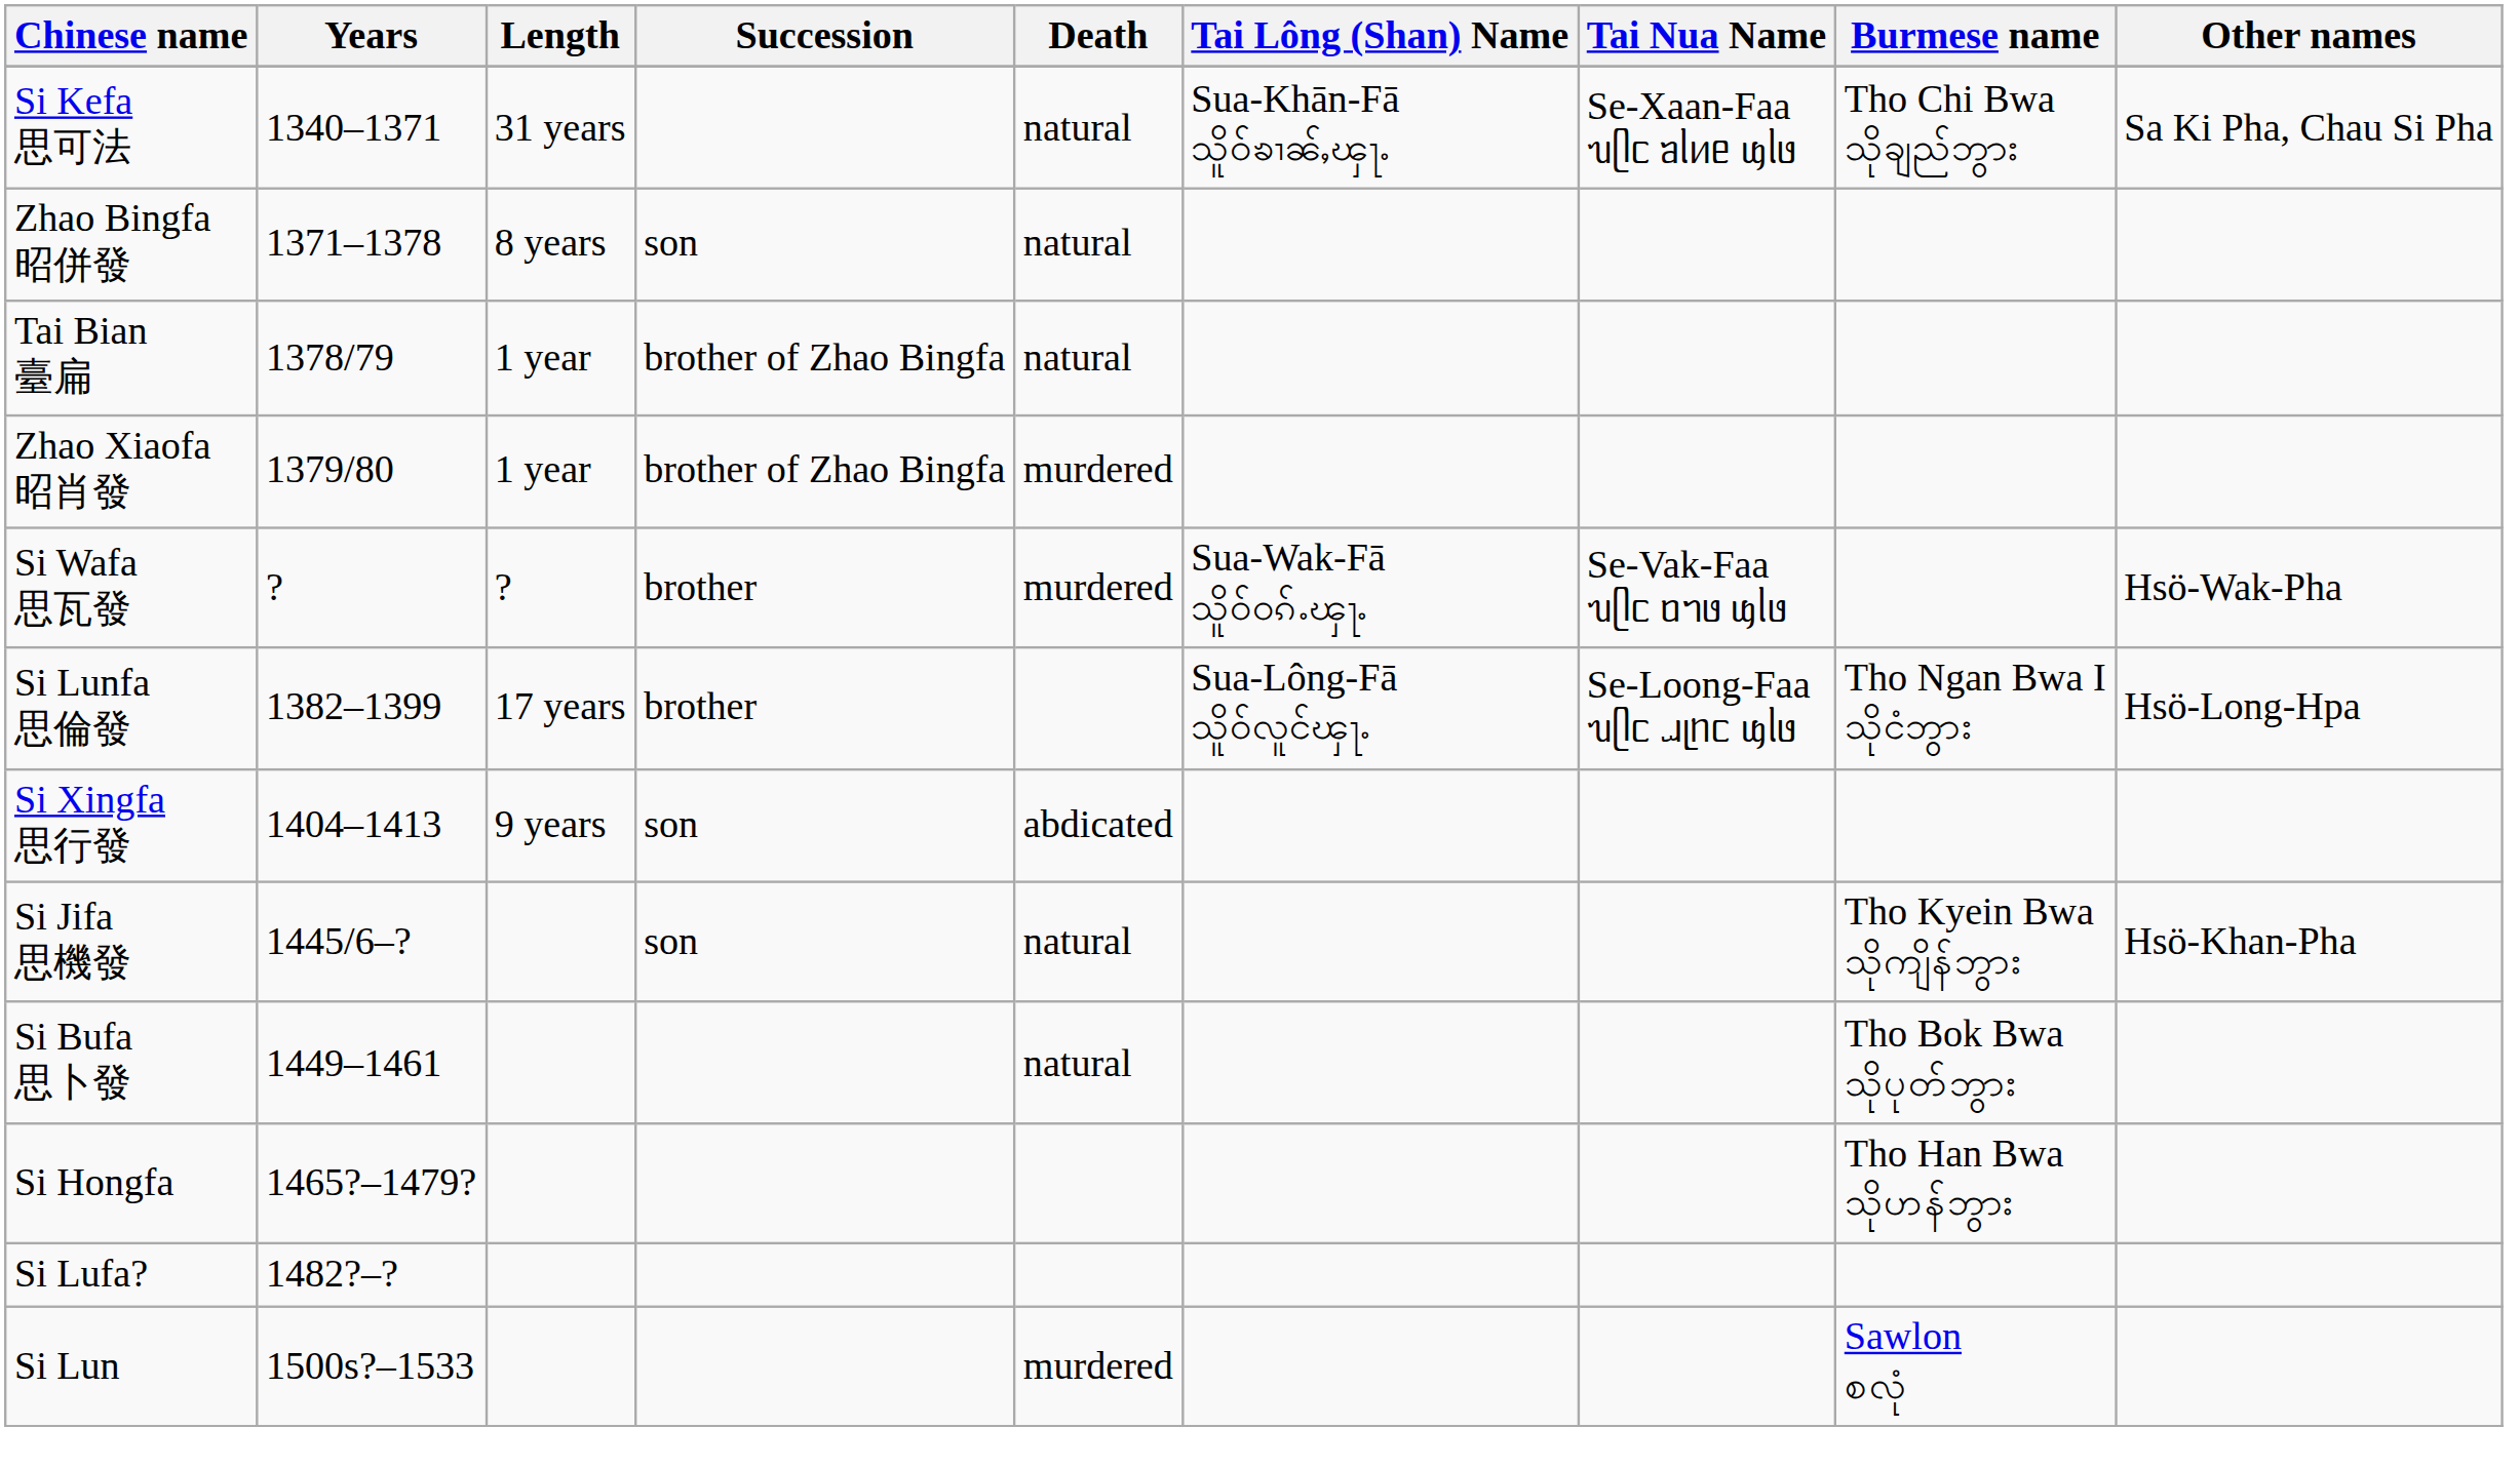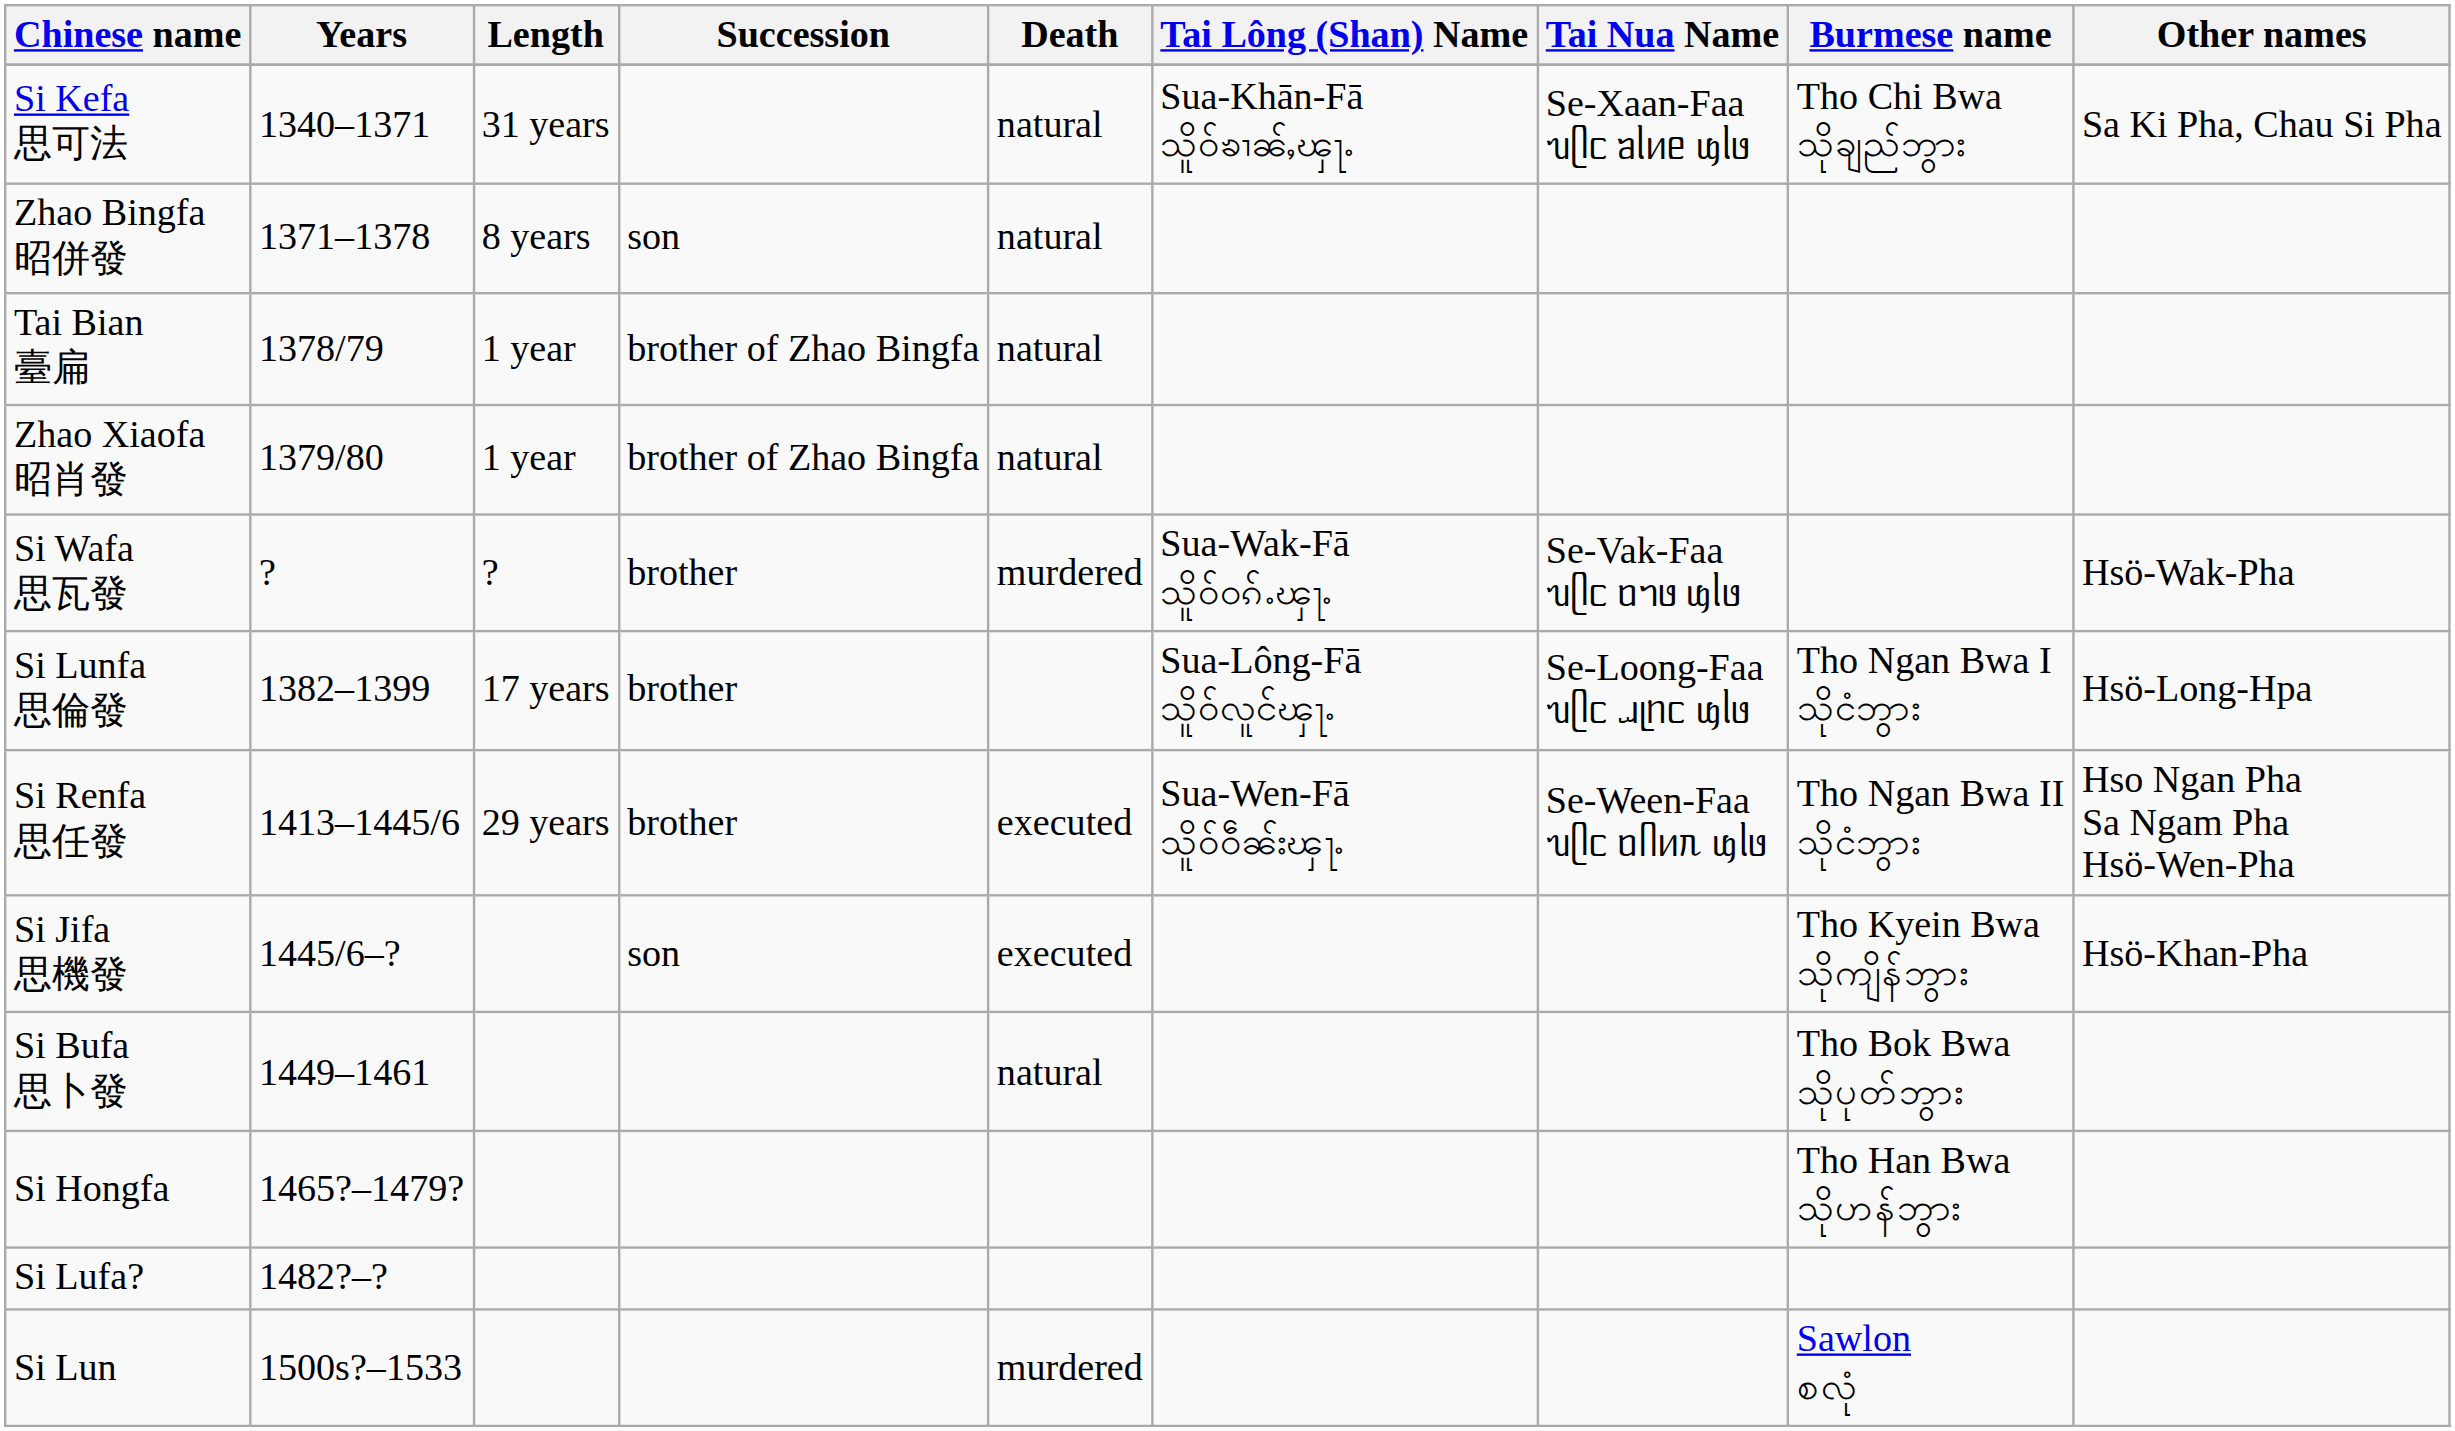 <table class="wikitable">
 <tr>
 <th><a href='#'>Chinese</a> name</th>
 <th>Years</th>
 <th>Length</th>
 <th>Succession</th>
 <th>Death</th>
 <th><a href='#'>Tai Lông (Shan)</a> Name</th>
 <th><a href='#'>Tai Nua</a> Name</th>
 <th><a href='#'>Burmese</a> name</th>
 <th>Other names</th>
 </tr>
 <tr>
 </tr>
 <tr --->
 <td><a href='#'>Si Kefa</a><br>思可法</td>
 <td>1340–1371</td>
 <td>31 years</td>
 <td></td>
 <td>natural</td>
 <td>Sua-Khān-Fā<br>သိူဝ်ၶၢၼ်ႇၾႃႉ</td>
 <td>Se-Xaan-Faa<br>ᥔᥫᥴ ᥑᥣᥢᥱ ᥜᥣᥳ</td>
 <td>Tho Chi Bwa <br> သိုချည်ဘွား</td>
 <td>Sa Ki Pha, Chau Si Pha</td>
 </tr>
 <tr --->
 <td>Zhao Bingfa<br>昭併發</td>
 <td>1371–1378</td>
 <td>8 years</td>
 <td>son</td>
 <td>natural</td>
 <td></td>
 <td></td>
 <td></td>
 <td></td>
 </tr>
 <tr --->
 <td>Tai Bian<br>臺扁</td>
 <td>1378/79</td>
 <td>1 year</td>
 <td>brother of Zhao Bingfa</td>
 <td>natural</td>
 <td></td>
 <td></td>
 <td></td>
 <td></td>
 </tr>
 <tr --->
 <td>Zhao Xiaofa<br>昭肖發</td>
 <td>1379/80</td>
 <td>1 year</td>
 <td>brother of Zhao Bingfa</td>
-<td>murdered</td>
+<td>natural</td>
 <td></td>
 <td></td>
 <td></td>
 <td></td>
 </tr>
 <tr --->
 <td>Si Wafa<br>思瓦發</td>
 <td>?</td>
 <td>?</td>
 <td>brother</td>
 <td>murdered</td>
 <td>Sua-Wak-Fā<br>သိူဝ်ဝၵ်ႉၾႃႉ</td>
 <td>Se-Vak-Faa<br>ᥔᥫᥴ ᥝᥐᥳ ᥜᥣᥳ</td>
 <td></td>
 <td>Hsö-Wak-Pha</td>
 </tr>
 <tr --->
 <td>Si Lunfa<br>思倫發</td>
 <td>1382–1399</td>
 <td>17 years</td>
 <td>brother</td>
 <td></td>
 <td>Sua-Lông-Fā<br>သိူဝ်လူင်ၾႃႉ</td>
 <td>Se-Loong-Faa<br>ᥔᥫᥴ ᥘᥨᥒᥴ ᥜᥣᥳ</td>
 <td>Tho Ngan Bwa I <br> သိုငံဘွား</td>
 <td>Hsö-Long-Hpa</td>
 </tr>
 <tr --->
-<td><a href='#'>Si Xingfa</a><br>思行發</td>
-<td>1404–1413</td>
-<td>9 years</td>
-<td>son</td>
-<td>abdicated</td>
-<td></td>
-<td></td>
-<td></td>
-<td></td>
+<td>Si Renfa<br>思任發</td>
+<td>1413–1445/6</td>
+<td>29 years</td>
+<td>brother</td>
+<td>executed</td>
+<td>Sua-Wen-Fā<br>သိူဝ်ဝဵၼ်းၾႃႉ</td>
+<td>Se-Ween-Faa<br>ᥔᥫᥴ ᥝᥥᥢᥰ ᥜᥣᥳ</td>
+<td>Tho Ngan Bwa II <br> သိုငံဘွား</td>
+<td>Hso Ngan Pha <br> Sa Ngam Pha <br> Hsö-Wen-Pha</td>
 </tr>
 <tr --->
 <td>Si Jifa<br>思機發</td>
 <td>1445/6–?</td>
 <td></td>
 <td>son</td>
-<td>natural</td>
+<td>executed</td>
 <td></td>
 <td></td>
 <td>Tho Kyein Bwa <br> သိုကျိန်ဘွား</td>
 <td>Hsö-Khan-Pha</td>
 </tr>
 <tr --->
 <td>Si Bufa<br>思卜發</td>
 <td>1449–1461</td>
 <td></td>
 <td></td>
 <td>natural</td>
 <td></td>
 <td></td>
 <td>Tho Bok Bwa <br> သိုပုတ်ဘွား</td>
 <td></td>
 </tr>
 <tr --->
 <td>Si Hongfa</td>
 <td>1465?–1479?</td>
 <td></td>
 <td></td>
 <td></td>
 <td></td>
 <td></td>
 <td>Tho Han Bwa <br> သိုဟန်ဘွား</td>
 <td></td>
 </tr>
 <tr --->
 <td>Si Lufa?</td>
 <td>1482?–?</td>
 <td></td>
 <td></td>
 <td></td>
 <td></td>
 <td></td>
 <td></td>
 <td></td>
 </tr>
 <tr --->
 <td>Si Lun</td>
 <td>1500s?–1533</td>
 <td></td>
 <td></td>
 <td>murdered</td>
 <td></td>
 <td></td>
 <td><a href='#'>Sawlon</a> <br> စလုံ</td>
 <td></td>
 </tr>
 <tr --->
 </tr>
 </table>
